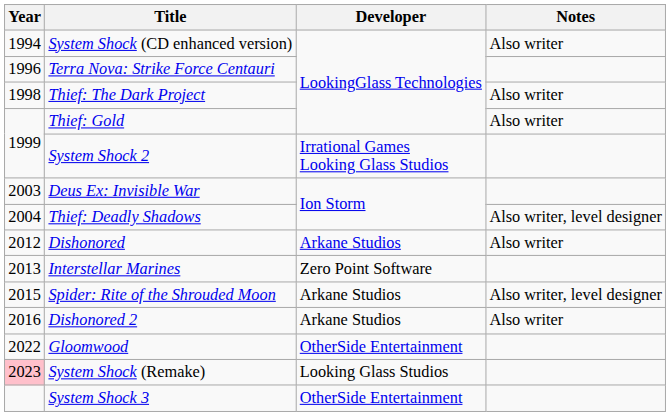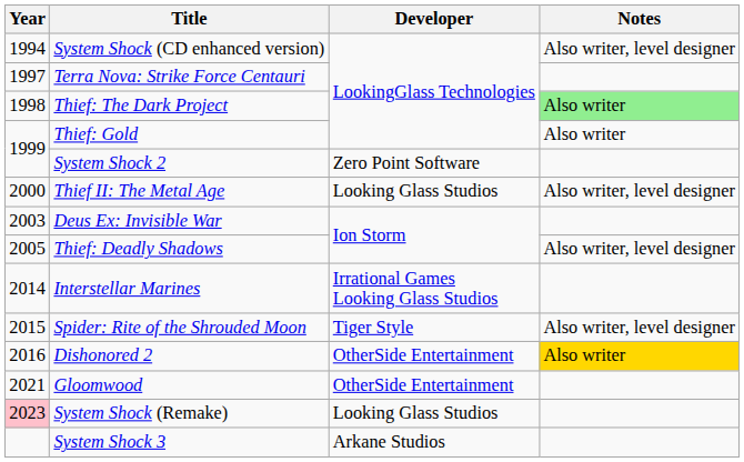 <table class="wikitable">
 <tr>
 <th>Year</th>
 <th>Title</th>
 <th>Developer</th>
 <th>Notes</th>
 </tr>
 <tr>
 <td>1994</td>
 <td><em><a href='#'>System Shock</a></em> (CD enhanced version)</td>
 <td rowspan=4><a href='#'>LookingGlass Technologies</a></td>
-<td>Also writer</td>
+<td>Also writer, level designer</td>
 </tr>
 <tr>
-<td>1996</td>
+<td>1997</td>
 <td><em><a href='#'>Terra Nova: Strike Force Centauri</a></em></td>
 <td></td>
 </tr>
 <tr>
 <td>1998</td>
 <td><em><a href='#'>Thief: The Dark Project</a></em></td>
-<td>Also writer</td>
+<td style="background: lightgreen;">Also writer</td>
 </tr>
 <tr>
 <td rowspan=2>1999</td>
 <td><em><a href='#'>Thief: Gold</a></em></td>
 <td>Also writer</td>
 </tr>
 <tr>
 <td><em><a href='#'>System Shock 2</a></em></td>
-<td><a href='#'>Irrational Games</a><br><a href='#'>Looking Glass Studios</a></td>
+<td>Zero Point Software</td>
 <td></td>
+</tr>
+<tr>
+<td>2000</td>
+<td><em><a href='#'>Thief II: The Metal Age</a></em></td>
+<td>Looking Glass Studios</td>
+<td>Also writer, level designer</td>
 </tr>
 <tr>
 <td>2003</td>
 <td><em><a href='#'>Deus Ex: Invisible War</a></em></td>
 <td rowspan=2><a href='#'>Ion Storm</a></td>
 <td></td>
 </tr>
 <tr>
-<td>2004</td>
+<td>2005</td>
 <td><em><a href='#'>Thief: Deadly Shadows</a></em></td>
 <td>Also writer, level designer</td>
 </tr>
 <tr>
-<td>2012</td>
-<td><em><a href='#'>Dishonored</a></em></td>
-<td><a href='#'>Arkane Studios</a></td>
-<td>Also writer</td>
-</tr>
-<tr>
-<td>2013</td>
+<td>2014</td>
 <td><em><a href='#'>Interstellar Marines</a></em></td>
-<td>Zero Point Software</td>
+<td><a href='#'>Irrational Games</a><br><a href='#'>Looking Glass Studios</a></td>
 <td></td>
 </tr>
 <tr>
 <td>2015</td>
 <td><em><a href='#'>Spider: Rite of the Shrouded Moon</a></em></td>
-<td>Arkane Studios</td>
+<td><a href='#'>Tiger Style</a></td>
 <td>Also writer, level designer</td>
 </tr>
 <tr>
 <td>2016</td>
 <td><em><a href='#'>Dishonored 2</a></em></td>
-<td>Arkane Studios</td>
-<td>Also writer</td>
+<td><a href='#'>OtherSide Entertainment</a></td>
+<td style="background: gold;">Also writer</td>
 </tr>
 <tr>
-<td>2022</td>
+<td>2021</td>
 <td><em><a href='#'>Gloomwood</a></em></td>
 <td><a href='#'>OtherSide Entertainment</a></td>
 <td></td>
 </tr>
 <tr>
 <td style="background: pink;">2023</td>
 <td><em><a href='#'>System Shock</a></em> (Remake)</td>
 <td>Looking Glass Studios</td>
 <td></td>
 </tr>
 <tr>
 <td></td>
 <td><em><a href='#'>System Shock 3</a></em></td>
-<td><a href='#'>OtherSide Entertainment</a></td>
+<td>Arkane Studios</td>
 <td></td>
 </tr>
 </table>
